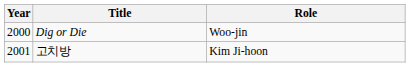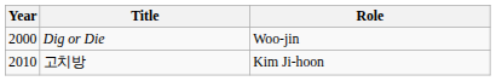 <table class="wikitable" style="width:550px">
 <tr>
 <th width=10>Year</th>
 <th>Title</th>
 <th>Role</th>
 </tr>
 <tr>
 <td>2000</td>
 <td><em>Dig or Die</em></td>
 <td>Woo-jin</td>
 </tr>
 <tr>
-<td>2001</td>
+<td>2010</td>
 <td>고치방</td>
 <td>Kim Ji-hoon</td>
 </tr>
 </table>
